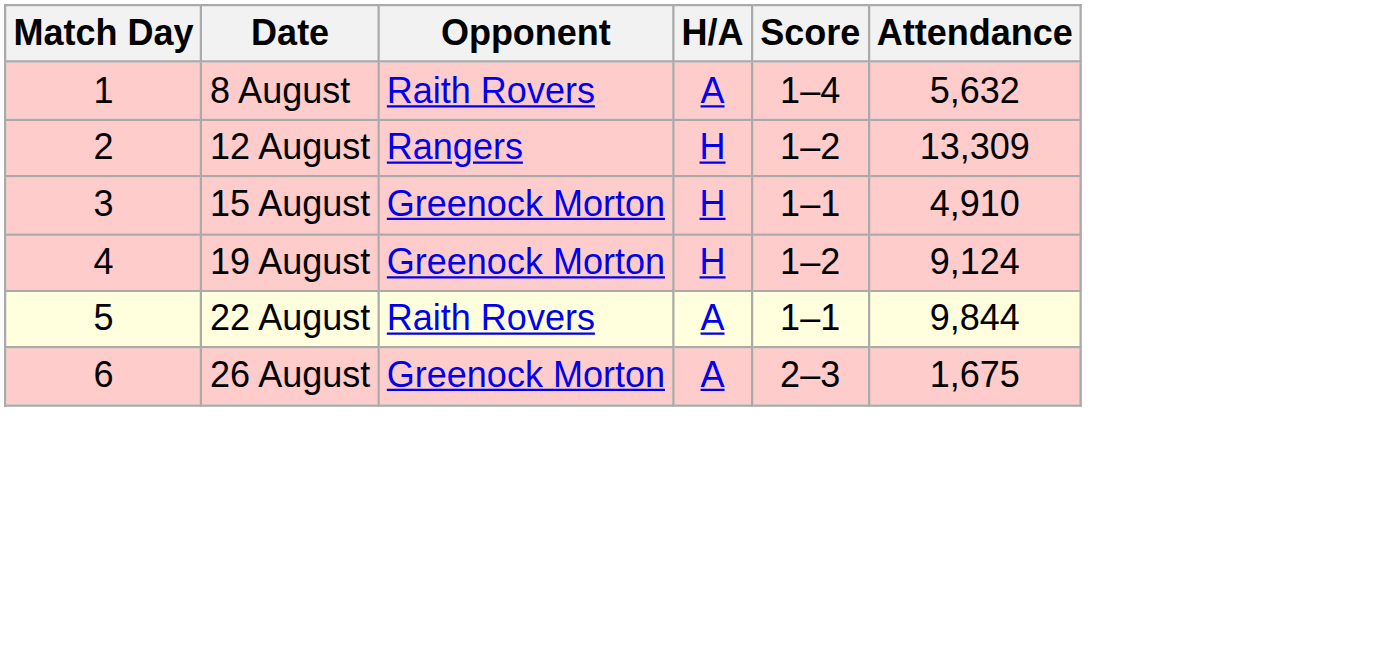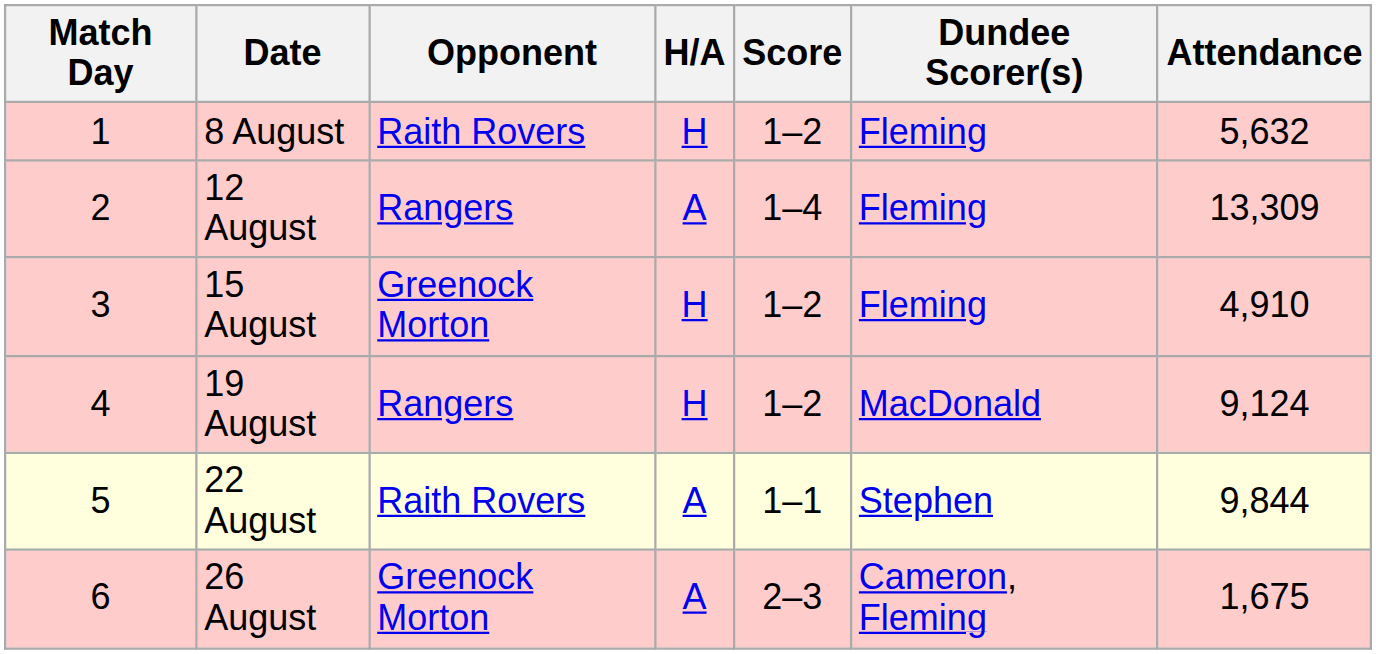 <table class="wikitable" style="text-align:center">
 <tr>
 <th>Match Day</th>
 <th>Date</th>
 <th>Opponent</th>
 <th>H/A</th>
 <th>Score</th>
+<th>Dundee Scorer(s)</th>
 <th>Attendance</th>
 </tr>
 <tr bgcolor="#FFCCCC">
 <td>1</td>
 <td align="left">8 August</td>
 <td align="left"><a href='#'>Raith Rovers</a></td>
-<td><a href='#'>A</a></td>
-<td>1–4</td>
+<td><a href='#'>H</a></td>
+<td>1–2</td>
+<td align="left"><a href='#'>Fleming</a></td>
 <td>5,632</td>
 </tr>
 <tr bgcolor="#FFCCCC">
 <td>2</td>
 <td align="left">12 August</td>
 <td align="left"><a href='#'>Rangers</a></td>
-<td><a href='#'>H</a></td>
-<td>1–2</td>
+<td><a href='#'>A</a></td>
+<td>1–4</td>
+<td align="left"><a href='#'>Fleming</a></td>
 <td>13,309</td>
 </tr>
 <tr bgcolor="#FFCCCC">
 <td>3</td>
 <td align="left">15 August</td>
 <td align="left"><a href='#'>Greenock Morton</a></td>
 <td><a href='#'>H</a></td>
-<td>1–1</td>
+<td>1–2</td>
+<td align="left"><a href='#'>Fleming</a></td>
 <td>4,910</td>
 </tr>
 <tr bgcolor="#FFCCCC">
 <td>4</td>
 <td align="left">19 August</td>
-<td align="left"><a href='#'>Greenock Morton</a></td>
+<td align="left"><a href='#'>Rangers</a></td>
 <td><a href='#'>H</a></td>
 <td>1–2</td>
+<td align="left"><a href='#'>MacDonald</a></td>
 <td>9,124</td>
 </tr>
 <tr bgcolor="#FFFFDD">
 <td>5</td>
 <td align="left">22 August</td>
 <td align="left"><a href='#'>Raith Rovers</a></td>
 <td><a href='#'>A</a></td>
 <td>1–1</td>
+<td align="left"><a href='#'>Stephen</a></td>
 <td>9,844</td>
 </tr>
 <tr bgcolor="#FFCCCC">
 <td>6</td>
 <td align="left">26 August</td>
 <td align="left"><a href='#'>Greenock Morton</a></td>
 <td><a href='#'>A</a></td>
 <td>2–3</td>
+<td align="left"><a href='#'>Cameron</a>, <a href='#'>Fleming</a></td>
 <td>1,675</td>
 </tr>
 </table>
